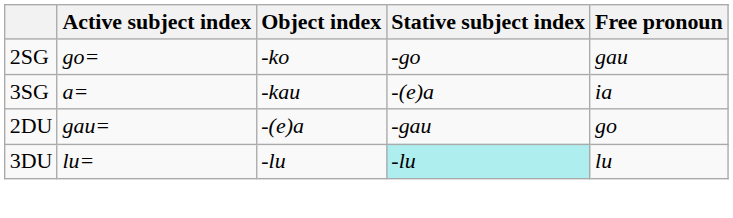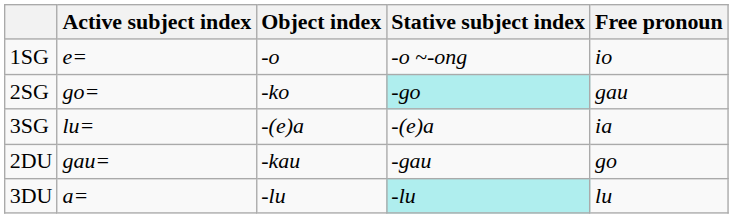 <table class="wikitable">
 <tr>
 <th></th>
 <th>Active subject  index</th>
 <th>Object index</th>
 <th>Stative subject  index</th>
 <th>Free pronoun</th>
 </tr>
 <tr>
+<td>1SG</td>
+<td><em>e=</em></td>
+<td><em>-o</em></td>
+<td><em>-o ~-ong</em></td>
+<td><em>io</em></td>
+</tr>
+<tr>
 <td>2SG</td>
 <td><em>go=</em></td>
 <td><em>-ko</em></td>
-<td><em>-go</em></td>
+<td style="background: paleturquoise;"><em>-go</em></td>
 <td><em>gau</em></td>
 </tr>
 <tr>
 <td>3SG</td>
-<td><em>a=</em></td>
-<td><em>-kau</em></td>
+<td><em>lu=</em></td>
+<td><em>-(e)a</em></td>
 <td><em>-(e)a</em></td>
 <td><em>ia</em></td>
 </tr>
 <tr>
 <td>2DU</td>
 <td><em>gau=</em></td>
-<td><em>-(e)a</em></td>
+<td><em>-kau</em></td>
 <td><em>-gau</em></td>
 <td><em>go</em></td>
 </tr>
 <tr>
 <td>3DU</td>
-<td><em>lu=</em></td>
+<td><em>a=</em></td>
 <td><em>-lu</em></td>
 <td style="background: paleturquoise;"><em>-lu</em></td>
 <td><em>lu</em></td>
 </tr>
 </table>
